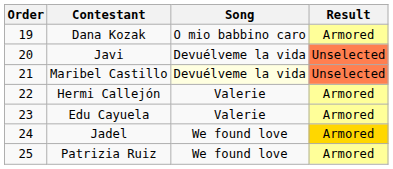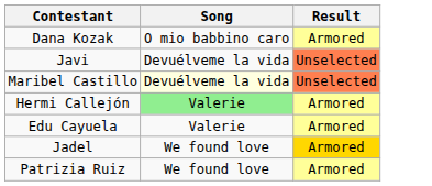 <table class="wikitable" style="text-align:center">
 <tr>
-<th>Order</th>
 <th>Contestant</th>
 <th>Song</th>
 <th>Result</th>
 </tr>
 <tr>
-<td>19</td>
 <td>Dana Kozak</td>
 <td>O mio babbino caro</td>
 <td bgcolor="#FFFF99">Armored</td>
 </tr>
 <tr>
-<td>20</td>
 <td>Javi</td>
 <td>Devuélveme la vida</td>
 <td bgcolor="coral">Unselected</td>
 </tr>
 <tr>
-<td>21</td>
 <td>Maribel Castillo</td>
 <td style="background: lightyellow;">Devuélveme la vida</td>
 <td bgcolor="coral">Unselected</td>
 </tr>
 <tr>
-<td>22</td>
 <td>Hermi Callejón</td>
-<td>Valerie</td>
+<td style="background: lightgreen;">Valerie</td>
 <td bgcolor="#FFFF99">Armored</td>
 </tr>
 <tr>
-<td>23</td>
 <td>Edu Cayuela</td>
 <td>Valerie</td>
 <td bgcolor="#FFFF99">Armored</td>
 </tr>
 <tr>
-<td>24</td>
 <td>Jadel</td>
 <td>We found love</td>
 <td bgcolor="gold">Armored</td>
 </tr>
 <tr>
-<td>25</td>
 <td>Patrizia Ruiz</td>
 <td>We found love</td>
 <td bgcolor="#FFFF99">Armored</td>
 </tr>
 </table>
